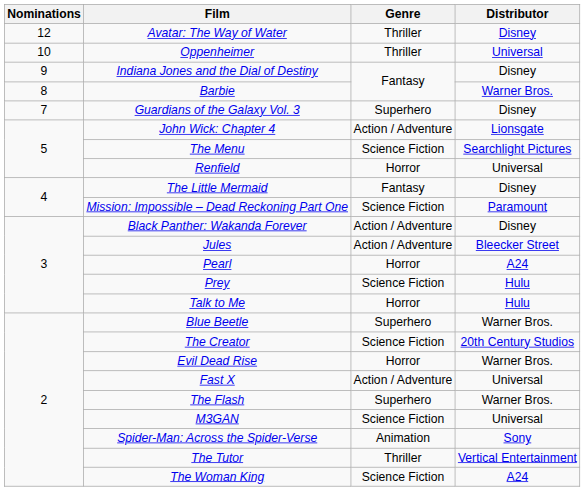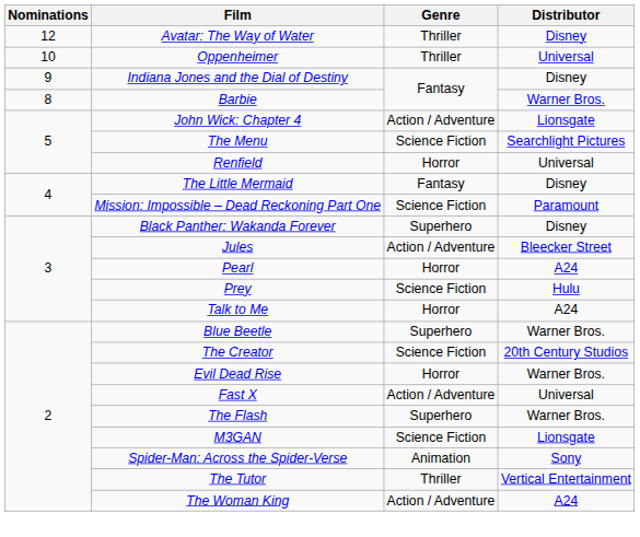 <table class="wikitable right" style="text-align:center">
 <tr>
 <th scope="col" style="text-align:center;">Nominations</th>
 <th scope="col" style="text-align:center;">Film</th>
 <th scope="col" style="text-align:center;">Genre</th>
 <th scope="col" style="text-align:center;">Distributor</th>
 </tr>
 <tr>
 <td scope=row style="text-align:center">12</td>
 <td><em><a href='#'>Avatar: The Way of Water</a></em></td>
 <td>Thriller</td>
 <td><a href='#'>Disney</a></td>
 </tr>
 <tr>
 <td scope=row style="text-align:center">10</td>
 <td><em><a href='#'>Oppenheimer</a></em></td>
 <td>Thriller</td>
 <td><a href='#'>Universal</a></td>
 </tr>
 <tr>
 <td scope=row style="text-align:center">9</td>
 <td><em><a href='#'>Indiana Jones and the Dial of Destiny</a></em></td>
 <td rowspan="2">Fantasy</td>
 <td>Disney</td>
 </tr>
 <tr>
 <td scope=row style="text-align:center">8</td>
 <td><em><a href='#'>Barbie</a></em></td>
 <td><a href='#'>Warner Bros.</a></td>
 </tr>
 <tr>
-<td scope=row style="text-align:center">7</td>
-<td><em><a href='#'>Guardians of the Galaxy Vol. 3</a></em></td>
-<td>Superhero</td>
-<td>Disney</td>
-</tr>
-<tr>
 <td rowspan="3" scope=row style="text-align:center">5</td>
 <td><em><a href='#'>John Wick: Chapter 4</a></em></td>
 <td>Action / Adventure</td>
 <td><a href='#'>Lionsgate</a></td>
 </tr>
 <tr>
 <td><em><a href='#'>The Menu</a></em></td>
 <td>Science Fiction</td>
 <td><a href='#'>Searchlight Pictures</a></td>
 </tr>
 <tr>
 <td><em><a href='#'>Renfield</a></em></td>
 <td>Horror</td>
 <td>Universal</td>
 </tr>
 <tr>
 <td rowspan="2" scope=row style="text-align:center">4</td>
 <td><em><a href='#'>The Little Mermaid</a></em></td>
 <td>Fantasy</td>
 <td>Disney</td>
 </tr>
 <tr>
 <td><em><a href='#'>Mission: Impossible – Dead Reckoning Part One</a></em></td>
 <td>Science Fiction</td>
 <td><a href='#'>Paramount</a></td>
 </tr>
 <tr>
 <td rowspan="5" scope=row style="text-align:center">3</td>
 <td><em><a href='#'>Black Panther: Wakanda Forever</a></em></td>
-<td>Action / Adventure</td>
+<td>Superhero</td>
 <td>Disney</td>
 </tr>
 <tr>
 <td><em><a href='#'>Jules</a></em></td>
 <td>Action / Adventure</td>
 <td><a href='#'>Bleecker Street</a></td>
 </tr>
 <tr>
 <td><em><a href='#'>Pearl</a></em></td>
 <td>Horror</td>
 <td><a href='#'>A24</a></td>
 </tr>
 <tr>
 <td><em><a href='#'>Prey</a></em></td>
 <td>Science Fiction</td>
 <td><a href='#'>Hulu</a></td>
 </tr>
 <tr>
 <td><em><a href='#'>Talk to Me</a></em></td>
 <td>Horror</td>
-<td><a href='#'>Hulu</a></td>
+<td>A24</td>
 </tr>
 <tr>
 <td rowspan="9" scope=row style="text-align:center">2</td>
 <td><em><a href='#'>Blue Beetle</a></em></td>
 <td>Superhero</td>
 <td>Warner Bros.</td>
 </tr>
 <tr>
 <td><em><a href='#'>The Creator</a></em></td>
 <td>Science Fiction</td>
 <td><a href='#'>20th Century Studios</a></td>
 </tr>
 <tr>
 <td><em><a href='#'>Evil Dead Rise</a></em></td>
 <td>Horror</td>
 <td>Warner Bros.</td>
 </tr>
 <tr>
 <td><em><a href='#'>Fast X</a></em></td>
 <td>Action / Adventure</td>
 <td>Universal</td>
 </tr>
 <tr>
 <td><em><a href='#'>The Flash</a></em></td>
 <td>Superhero</td>
 <td>Warner Bros.</td>
 </tr>
 <tr>
 <td><em><a href='#'>M3GAN</a></em></td>
 <td>Science Fiction</td>
-<td>Universal</td>
+<td><a href='#'>Lionsgate</a></td>
 </tr>
 <tr>
 <td><em><a href='#'>Spider-Man: Across the Spider-Verse</a></em></td>
 <td>Animation</td>
 <td><a href='#'>Sony</a></td>
 </tr>
 <tr>
 <td><em><a href='#'>The Tutor</a></em></td>
 <td>Thriller</td>
 <td><a href='#'>Vertical Entertainment</a></td>
 </tr>
 <tr>
 <td><em><a href='#'>The Woman King</a></em></td>
-<td>Science Fiction</td>
+<td>Action / Adventure</td>
 <td><a href='#'>A24</a></td>
 </tr>
 </table>
